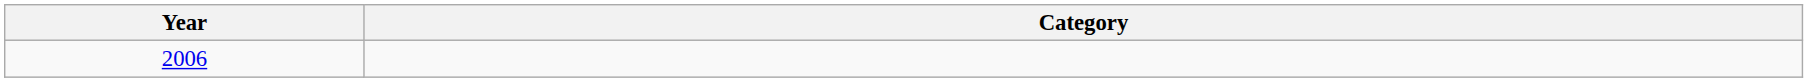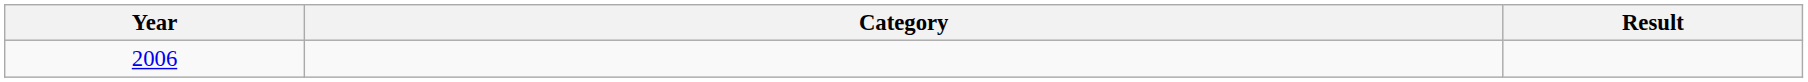 <table class="wikitable" width="80%">
 <tr>
 <th width="10%">Year</th>
 <th width="40%">Category</th>
+<th width="10%">Result</th>
 </tr>
 <tr>
 <td align="center"><a href='#'>2006</a></td>
 <td align="center"></td>
+<td></td>
 </tr>
 </table>
